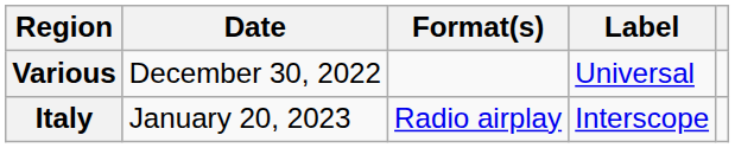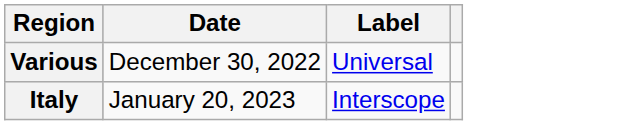 <table class="wikitable plainrowheaders">
 <tr>
 <th scope="col">Region</th>
 <th scope="col">Date</th>
-<th scope="col">Format(s)</th>
 <th scope="col">Label</th>
 <th scope="col"></th>
 </tr>
 <tr>
 <th scope="row">Various</th>
 <td>December 30, 2022</td>
-<td></td>
 <td><a href='#'>Universal</a></td>
 <td></td>
 </tr>
 <tr>
 <th scope="row">Italy</th>
 <td>January 20, 2023</td>
-<td><a href='#'>Radio airplay</a></td>
 <td><a href='#'>Interscope</a></td>
 <td></td>
 </tr>
 </table>
